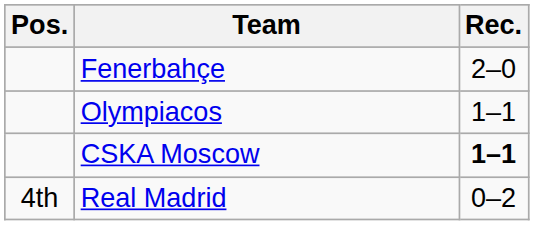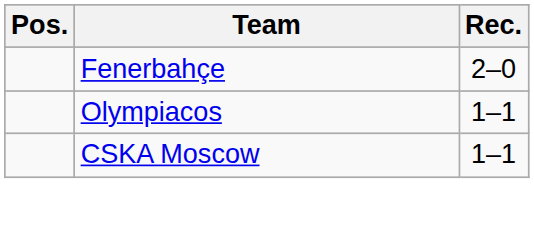 <table class="wikitable" style="text-align:center">
 <tr>
 <th width=25>Pos.</th>
 <th width=220>Team</th>
 <th width=25>Rec.</th>
 </tr>
 <tr>
 <td></td>
 <td align=left> <a href='#'>Fenerbahçe</a></td>
 <td>2–0</td>
 </tr>
 <tr>
 <td></td>
 <td align=left> <a href='#'>Olympiacos</a></td>
 <td>1–1</td>
 </tr>
 <tr>
 <td></td>
 <td align=left> <a href='#'>CSKA Moscow</a></td>
-<td><strong>1–1</strong></td>
-</tr>
-<tr>
-<td>4th</td>
-<td align=left> <a href='#'>Real Madrid</a></td>
-<td>0–2</td>
+<td>1–1</td>
 </tr>
 </table>
